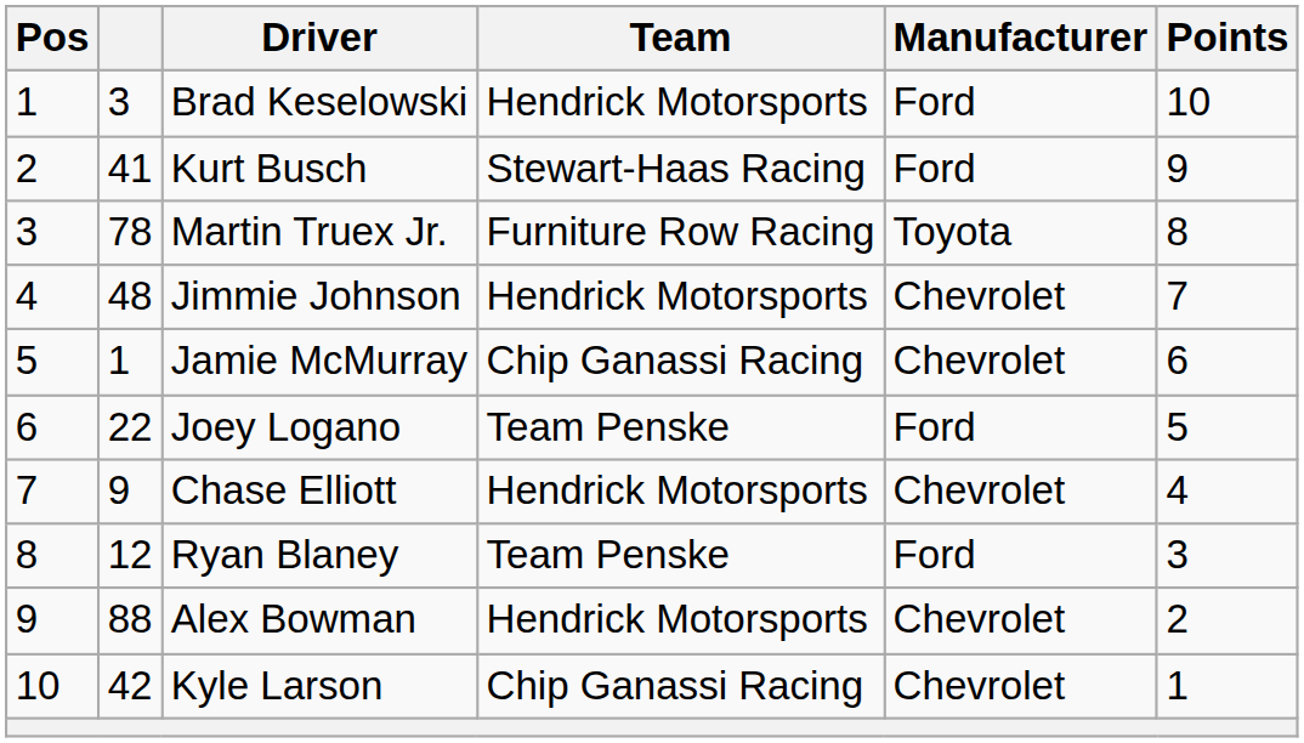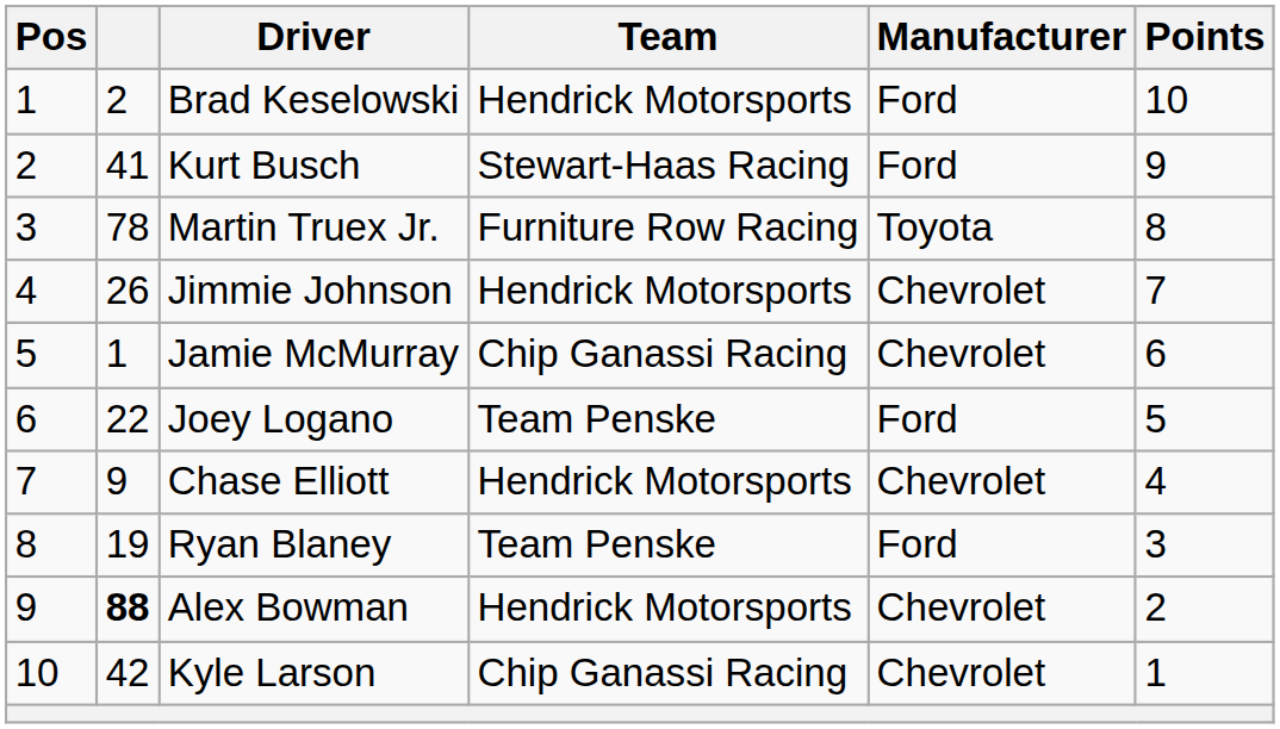 <table class="wikitable" style="font-size:98%">
 <tr>
 <th>Pos</th>
 <th></th>
 <th>Driver</th>
 <th>Team</th>
 <th>Manufacturer</th>
 <th>Points</th>
 </tr>
 <tr>
 <td>1</td>
-<td>3</td>
+<td>2</td>
 <td>Brad Keselowski</td>
 <td>Hendrick Motorsports</td>
 <td>Ford</td>
 <td>10</td>
 </tr>
 <tr>
 <td>2</td>
 <td>41</td>
 <td>Kurt Busch</td>
 <td>Stewart-Haas Racing</td>
 <td>Ford</td>
 <td>9</td>
 </tr>
 <tr>
 <td>3</td>
 <td>78</td>
 <td>Martin Truex Jr.</td>
 <td>Furniture Row Racing</td>
 <td>Toyota</td>
 <td>8</td>
 </tr>
 <tr>
 <td>4</td>
-<td>48</td>
+<td>26</td>
 <td>Jimmie Johnson</td>
 <td>Hendrick Motorsports</td>
 <td>Chevrolet</td>
 <td>7</td>
 </tr>
 <tr>
 <td>5</td>
 <td>1</td>
 <td>Jamie McMurray</td>
 <td>Chip Ganassi Racing</td>
 <td>Chevrolet</td>
 <td>6</td>
 </tr>
 <tr>
 <td>6</td>
 <td>22</td>
 <td>Joey Logano</td>
 <td>Team Penske</td>
 <td>Ford</td>
 <td>5</td>
 </tr>
 <tr>
 <td>7</td>
 <td>9</td>
 <td>Chase Elliott</td>
 <td>Hendrick Motorsports</td>
 <td>Chevrolet</td>
 <td>4</td>
 </tr>
 <tr>
 <td>8</td>
-<td>12</td>
+<td>19</td>
 <td>Ryan Blaney</td>
 <td>Team Penske</td>
 <td>Ford</td>
 <td>3</td>
 </tr>
 <tr>
 <td>9</td>
-<td>88</td>
+<td><strong>88</strong></td>
 <td>Alex Bowman</td>
 <td>Hendrick Motorsports</td>
 <td>Chevrolet</td>
 <td>2</td>
 </tr>
 <tr>
 <td>10</td>
 <td>42</td>
 <td>Kyle Larson</td>
 <td>Chip Ganassi Racing</td>
 <td>Chevrolet</td>
 <td>1</td>
 </tr>
 <tr>
 <th colspan="6"></th>
 </tr>
 </table>
